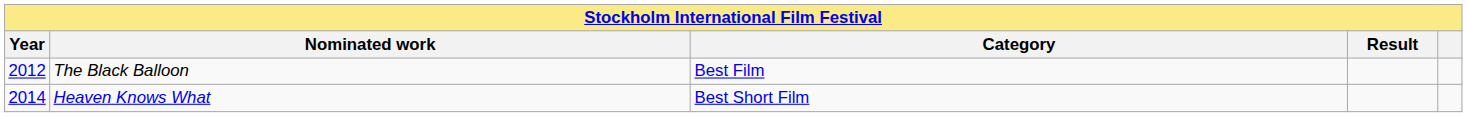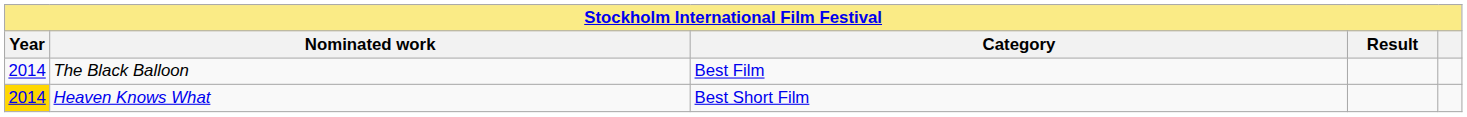 <table width="70%" class="wikitable sortable">
 <tr>
 <th colspan="5" style="background:#FAEB86;" align="center"><a href='#'>Stockholm International Film Festival</a></th>
 </tr>
 <tr>
 <th scope="col" style="width:1em;">Year</th>
 <th scope="col" style="width:39em;">Nominated work</th>
 <th scope="col" style="width:40em;">Category</th>
 <th scope="col" style="width:5em;">Result</th>
 <th scope="col" style="width:1em;" class="unsortable"></th>
 </tr>
 <tr>
-<td><a href='#'>2012</a></td>
+<td><a href='#'>2014</a></td>
 <td><em>The Black Balloon</em></td>
 <td><a href='#'>Best Film</a></td>
 <td></td>
 <td></td>
 </tr>
 <tr>
-<td><a href='#'>2014</a></td>
+<td style="background: gold;"><a href='#'>2014</a></td>
 <td><em><a href='#'>Heaven Knows What</a></em></td>
 <td><a href='#'>Best Short Film</a></td>
 <td></td>
 <td></td>
 </tr>
 </table>
